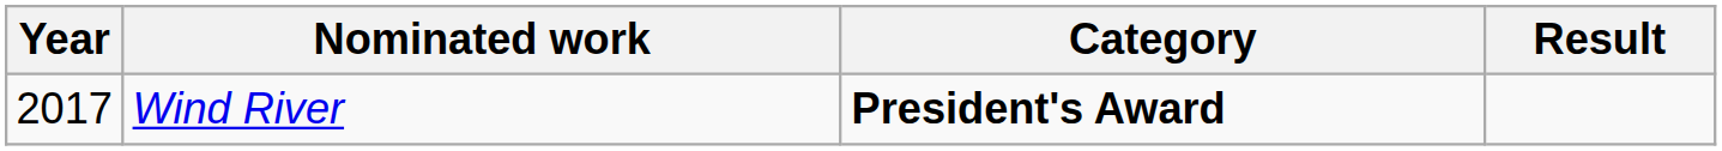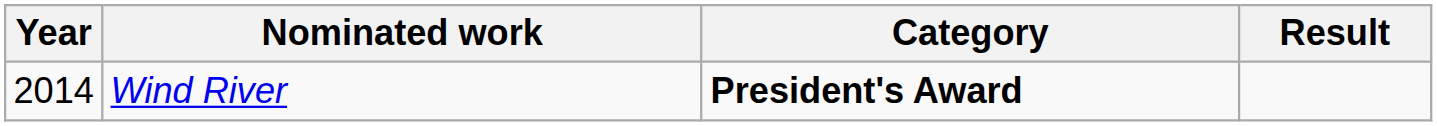 <table class="wikitable sortable" width="50%">
 <tr>
 <th width="1%">Year</th>
 <th width="45%">Nominated work</th>
 <th width="40%">Category</th>
 <th width="14%">Result</th>
 </tr>
 <tr>
-<td>2017</td>
+<td>2014</td>
 <td><em><a href='#'>Wind River</a></em></td>
 <td><strong>President's Award</strong></td>
 <td></td>
 </tr>
 </table>
